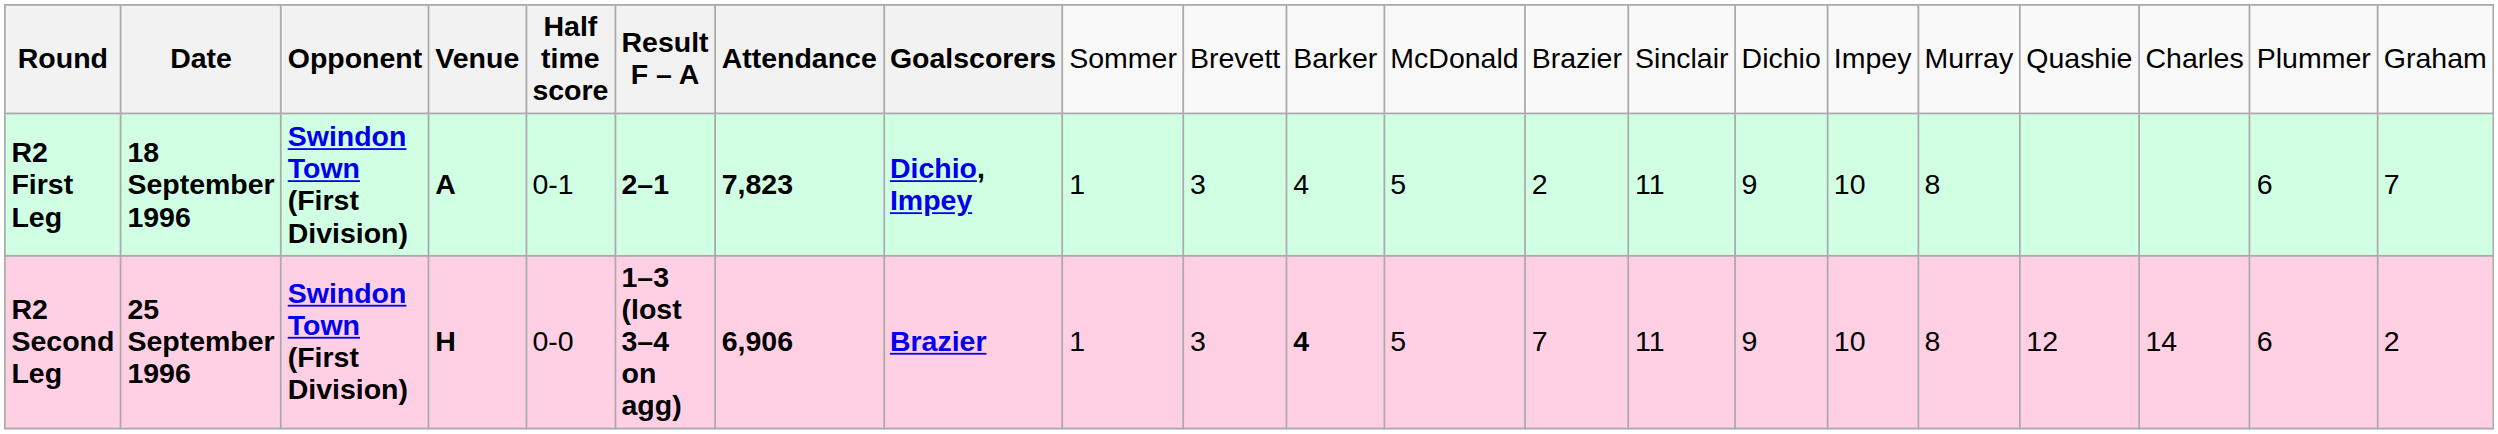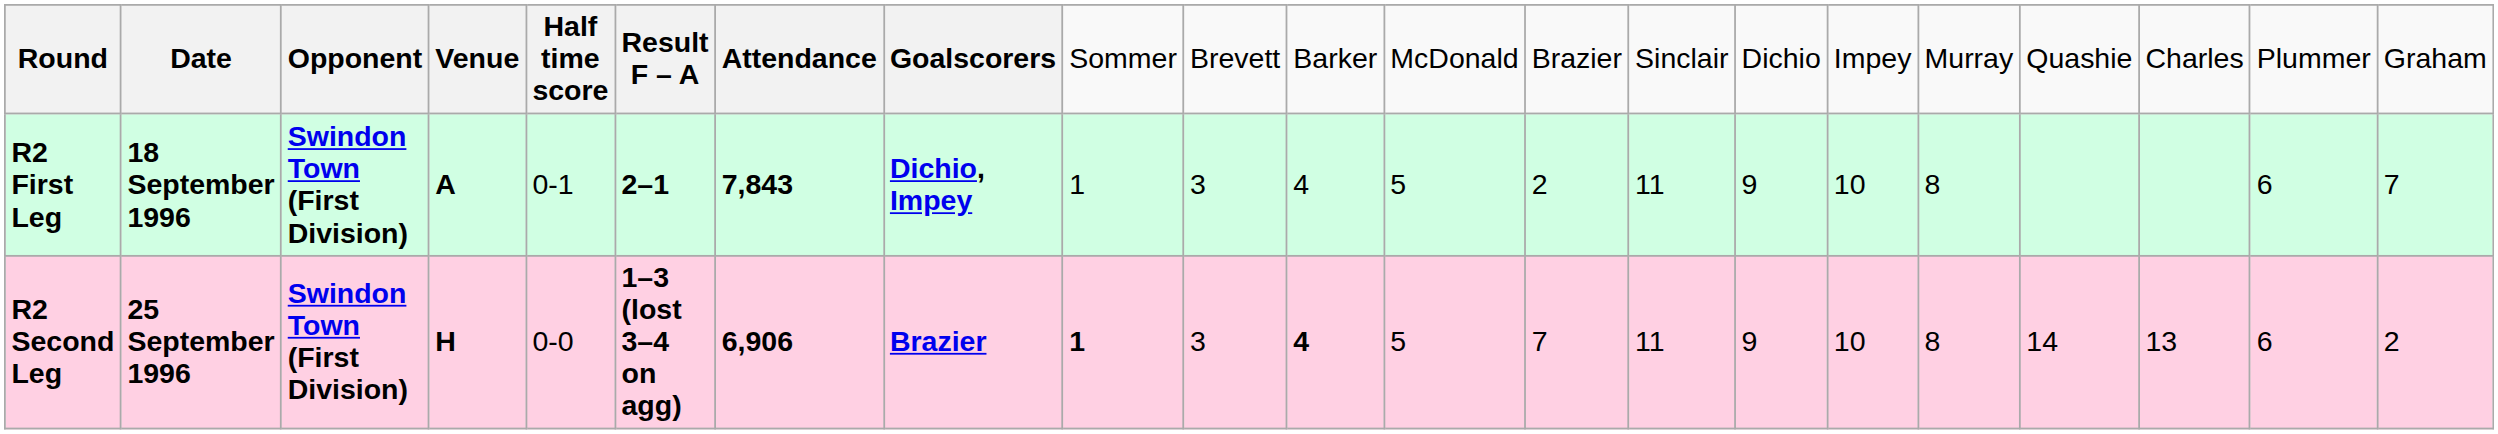 <table class="wikitable">
 <tr>
 <th><strong>Round</strong></th>
 <th><strong>Date</strong></th>
 <th><strong>Opponent</strong></th>
 <th><strong>Venue</strong></th>
 <th><strong>Half time score</strong></th>
 <th><strong>Result</strong><br><strong>F – A</strong></th>
 <th><strong>Attendance</strong></th>
 <th><strong>Goalscorers</strong></th>
 <td>Sommer</td>
 <td>Brevett</td>
 <td>Barker</td>
 <td>McDonald</td>
 <td>Brazier</td>
 <td>Sinclair</td>
 <td>Dichio</td>
 <td>Impey</td>
 <td>Murray</td>
 <td>Quashie</td>
 <td>Charles</td>
 <td>Plummer</td>
 <td>Graham</td>
 </tr>
 <tr style="background-color: #d0ffe3;">
 <td><strong>R2 First Leg</strong></td>
 <td><strong>18 September 1996</strong></td>
 <td><strong><a href='#'>Swindon Town</a> (First Division)</strong></td>
 <td><strong>A</strong></td>
 <td>0-1</td>
 <td><strong>2–1</strong></td>
-<td><strong>7,823</strong></td>
+<td><strong>7,843</strong></td>
 <td><strong><a href='#'>Dichio</a>, <a href='#'>Impey</a></strong></td>
 <td>1</td>
 <td>3</td>
 <td>4</td>
 <td>5</td>
 <td>2</td>
 <td>11</td>
 <td>9</td>
 <td>10</td>
 <td>8</td>
 <td></td>
 <td></td>
 <td>6</td>
 <td>7</td>
 </tr>
 <tr style="background-color: #ffd0e3;">
 <td><strong>R2 Second Leg</strong></td>
 <td><strong>25 September 1996</strong></td>
 <td><strong><a href='#'>Swindon Town</a> (First Division)</strong></td>
 <td><strong>H</strong></td>
 <td>0-0</td>
 <td><strong>1–3 (lost 3–4 on agg)</strong></td>
 <td><strong>6,906</strong></td>
 <td><a href='#'><strong>Brazier</strong></a></td>
-<td>1</td>
+<td><strong>1</strong></td>
 <td>3</td>
 <td><strong>4</strong></td>
 <td>5</td>
 <td>7</td>
 <td>11</td>
 <td>9</td>
 <td>10</td>
 <td>8</td>
-<td>12</td>
 <td>14</td>
+<td>13</td>
 <td>6</td>
 <td>2</td>
 </tr>
 </table>
